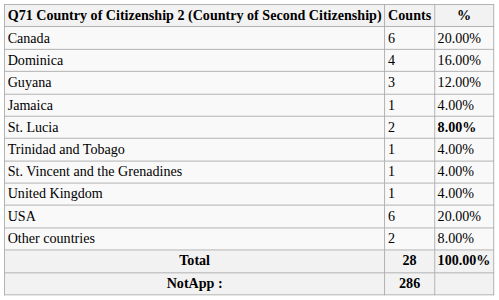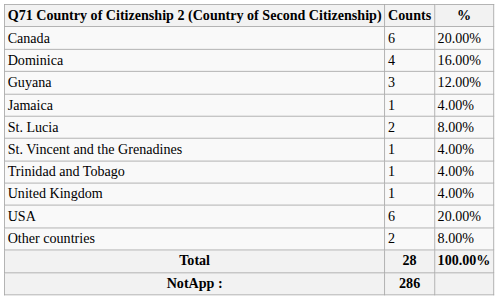 <table class="wikitable sortable">
 <tr>
 <th>Q71 Country of Citizenship 2 (Country of Second Citizenship)</th>
 <th>Counts</th>
 <th>%</th>
 </tr>
 <tr>
 <td>Canada</td>
 <td>6</td>
 <td>20.00%</td>
 </tr>
 <tr>
 <td>Dominica</td>
 <td>4</td>
 <td>16.00%</td>
 </tr>
 <tr>
 <td>Guyana</td>
 <td>3</td>
 <td>12.00%</td>
 </tr>
 <tr>
 <td>Jamaica</td>
 <td>1</td>
 <td>4.00%</td>
 </tr>
 <tr>
 <td>St. Lucia</td>
 <td>2</td>
-<td><strong>8.00%</strong></td>
+<td>8.00%</td>
 </tr>
 <tr>
-<td>Trinidad and Tobago</td>
+<td>St. Vincent and the Grenadines</td>
 <td>1</td>
 <td>4.00%</td>
 </tr>
 <tr>
-<td>St. Vincent and the Grenadines</td>
+<td>Trinidad and Tobago</td>
 <td>1</td>
 <td>4.00%</td>
 </tr>
 <tr>
 <td>United Kingdom</td>
 <td>1</td>
 <td>4.00%</td>
 </tr>
 <tr>
 <td>USA</td>
 <td>6</td>
 <td>20.00%</td>
 </tr>
 <tr>
 <td>Other countries</td>
 <td>2</td>
 <td>8.00%</td>
 </tr>
 <tr>
 <th>Total</th>
 <th>28</th>
 <th>100.00%</th>
 </tr>
 <tr>
 <th>NotApp :</th>
 <th>286</th>
 <th></th>
 </tr>
 </table>
